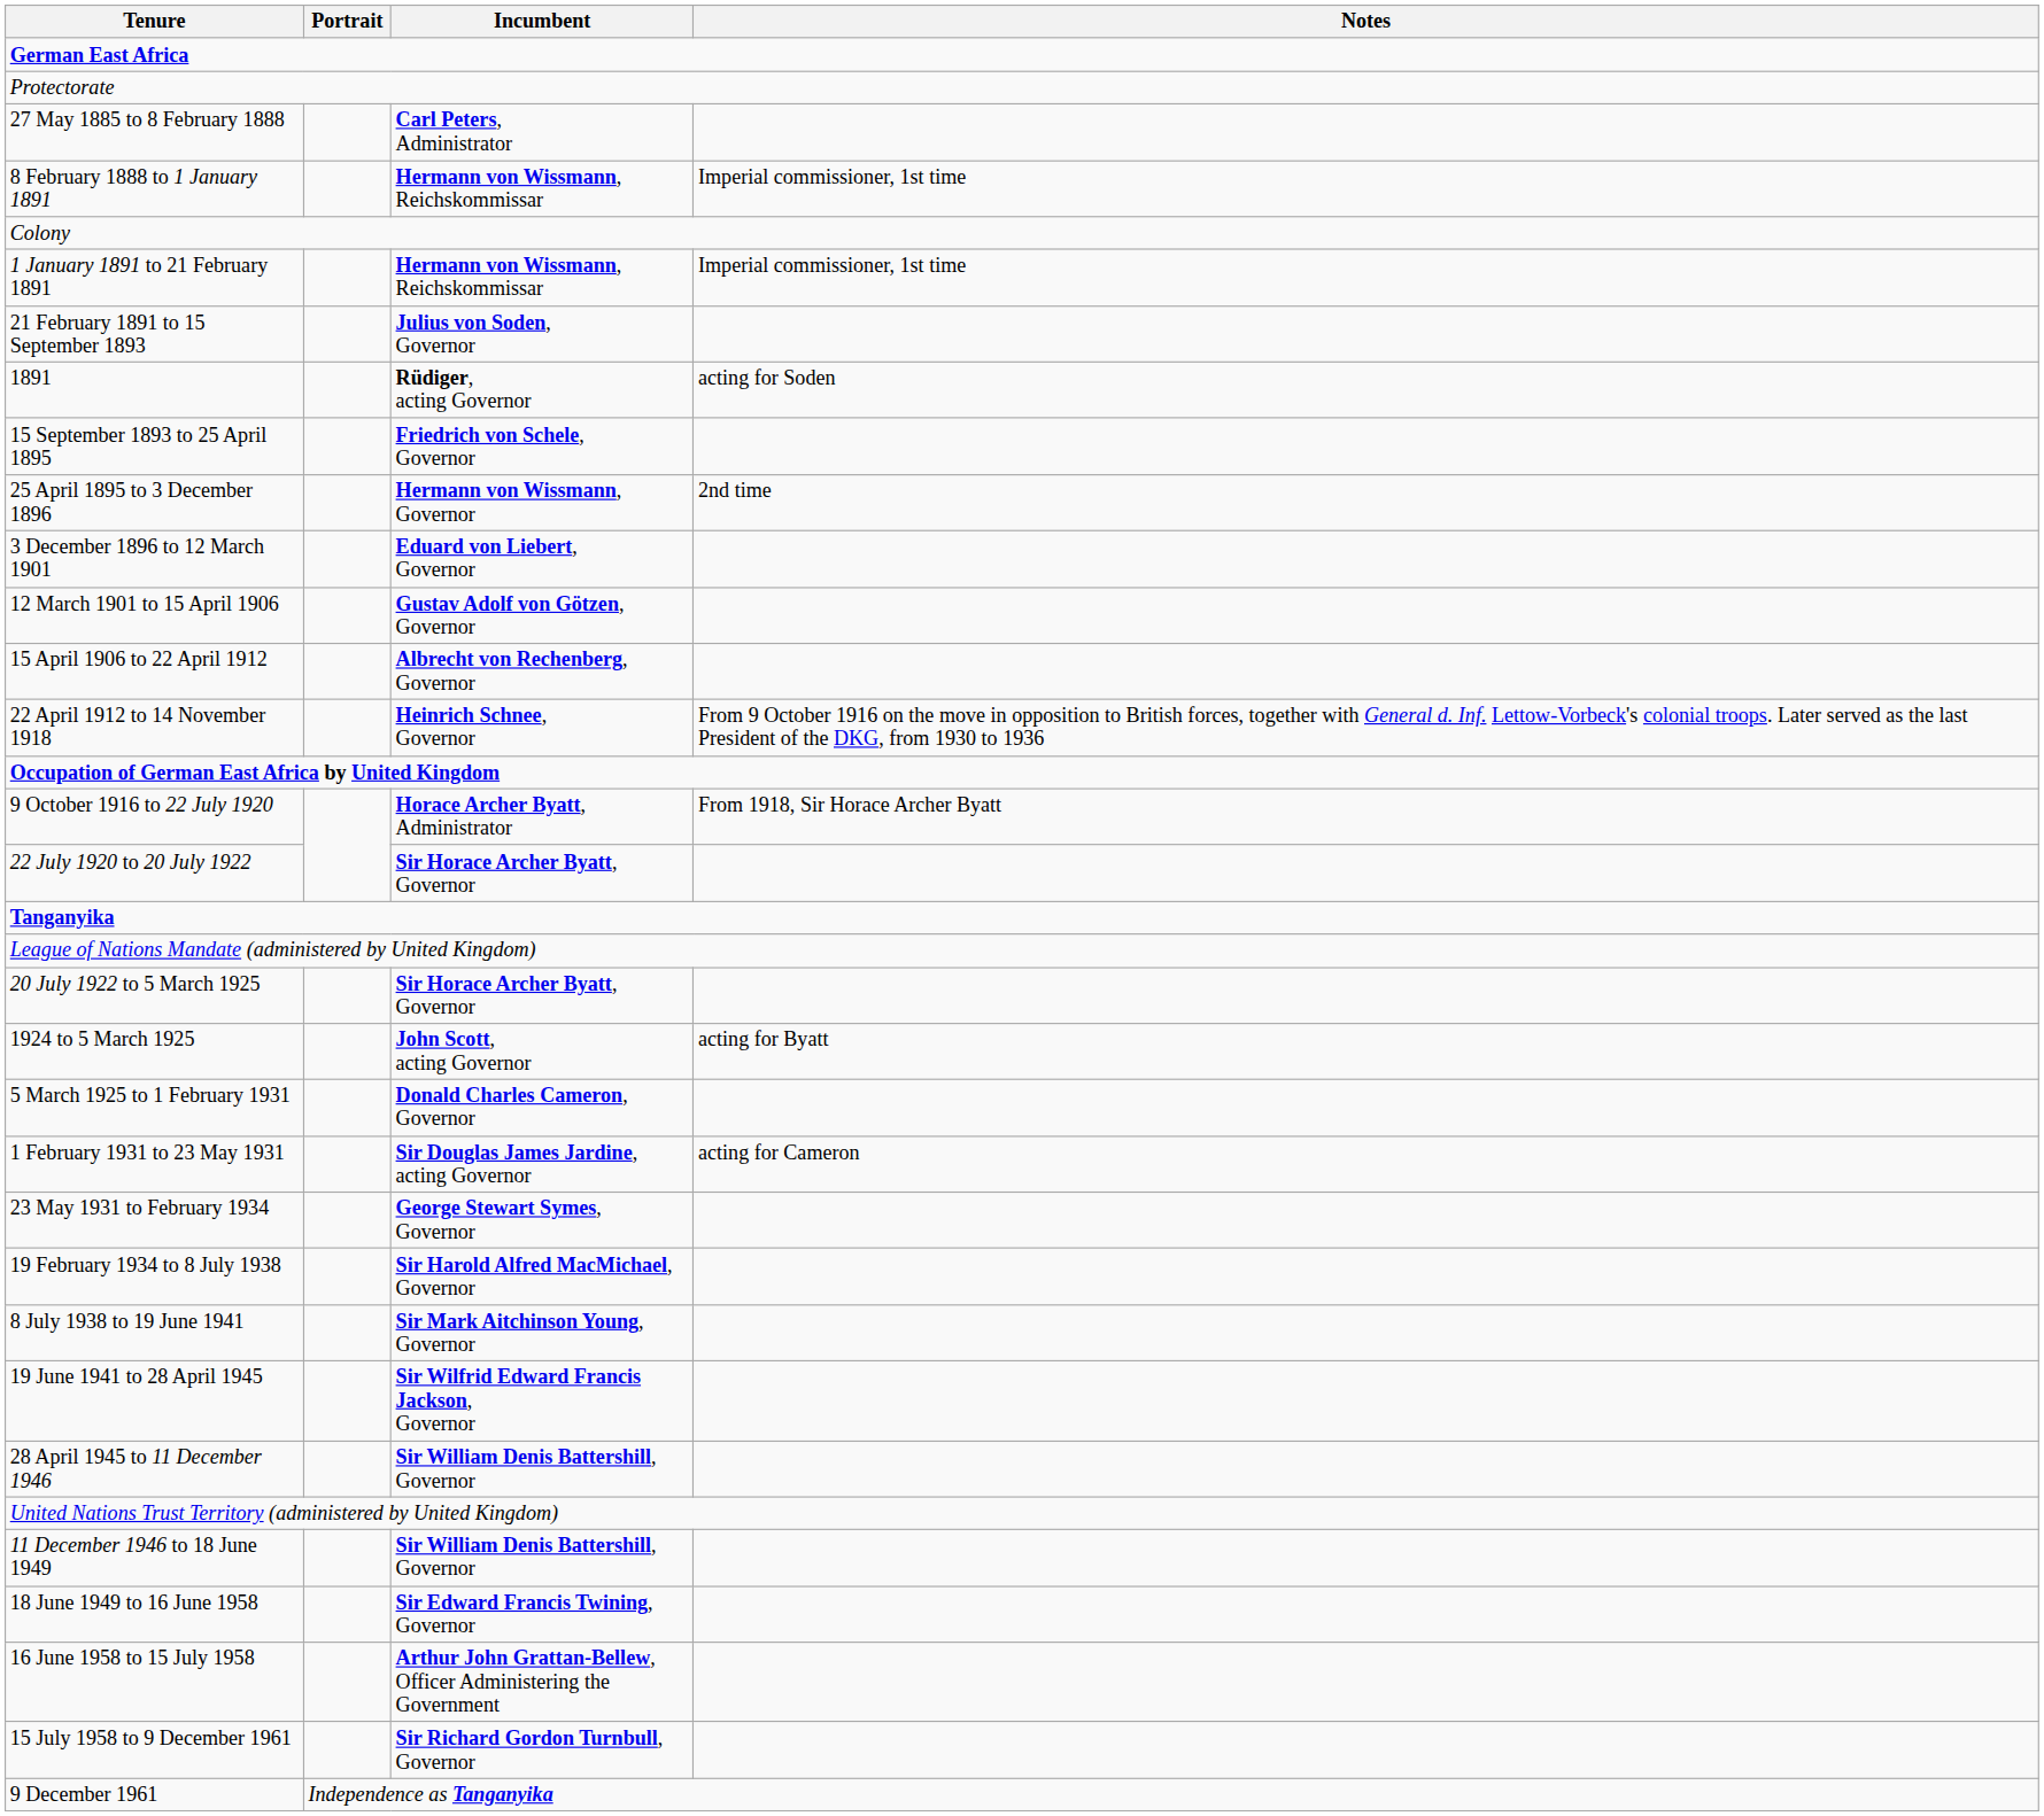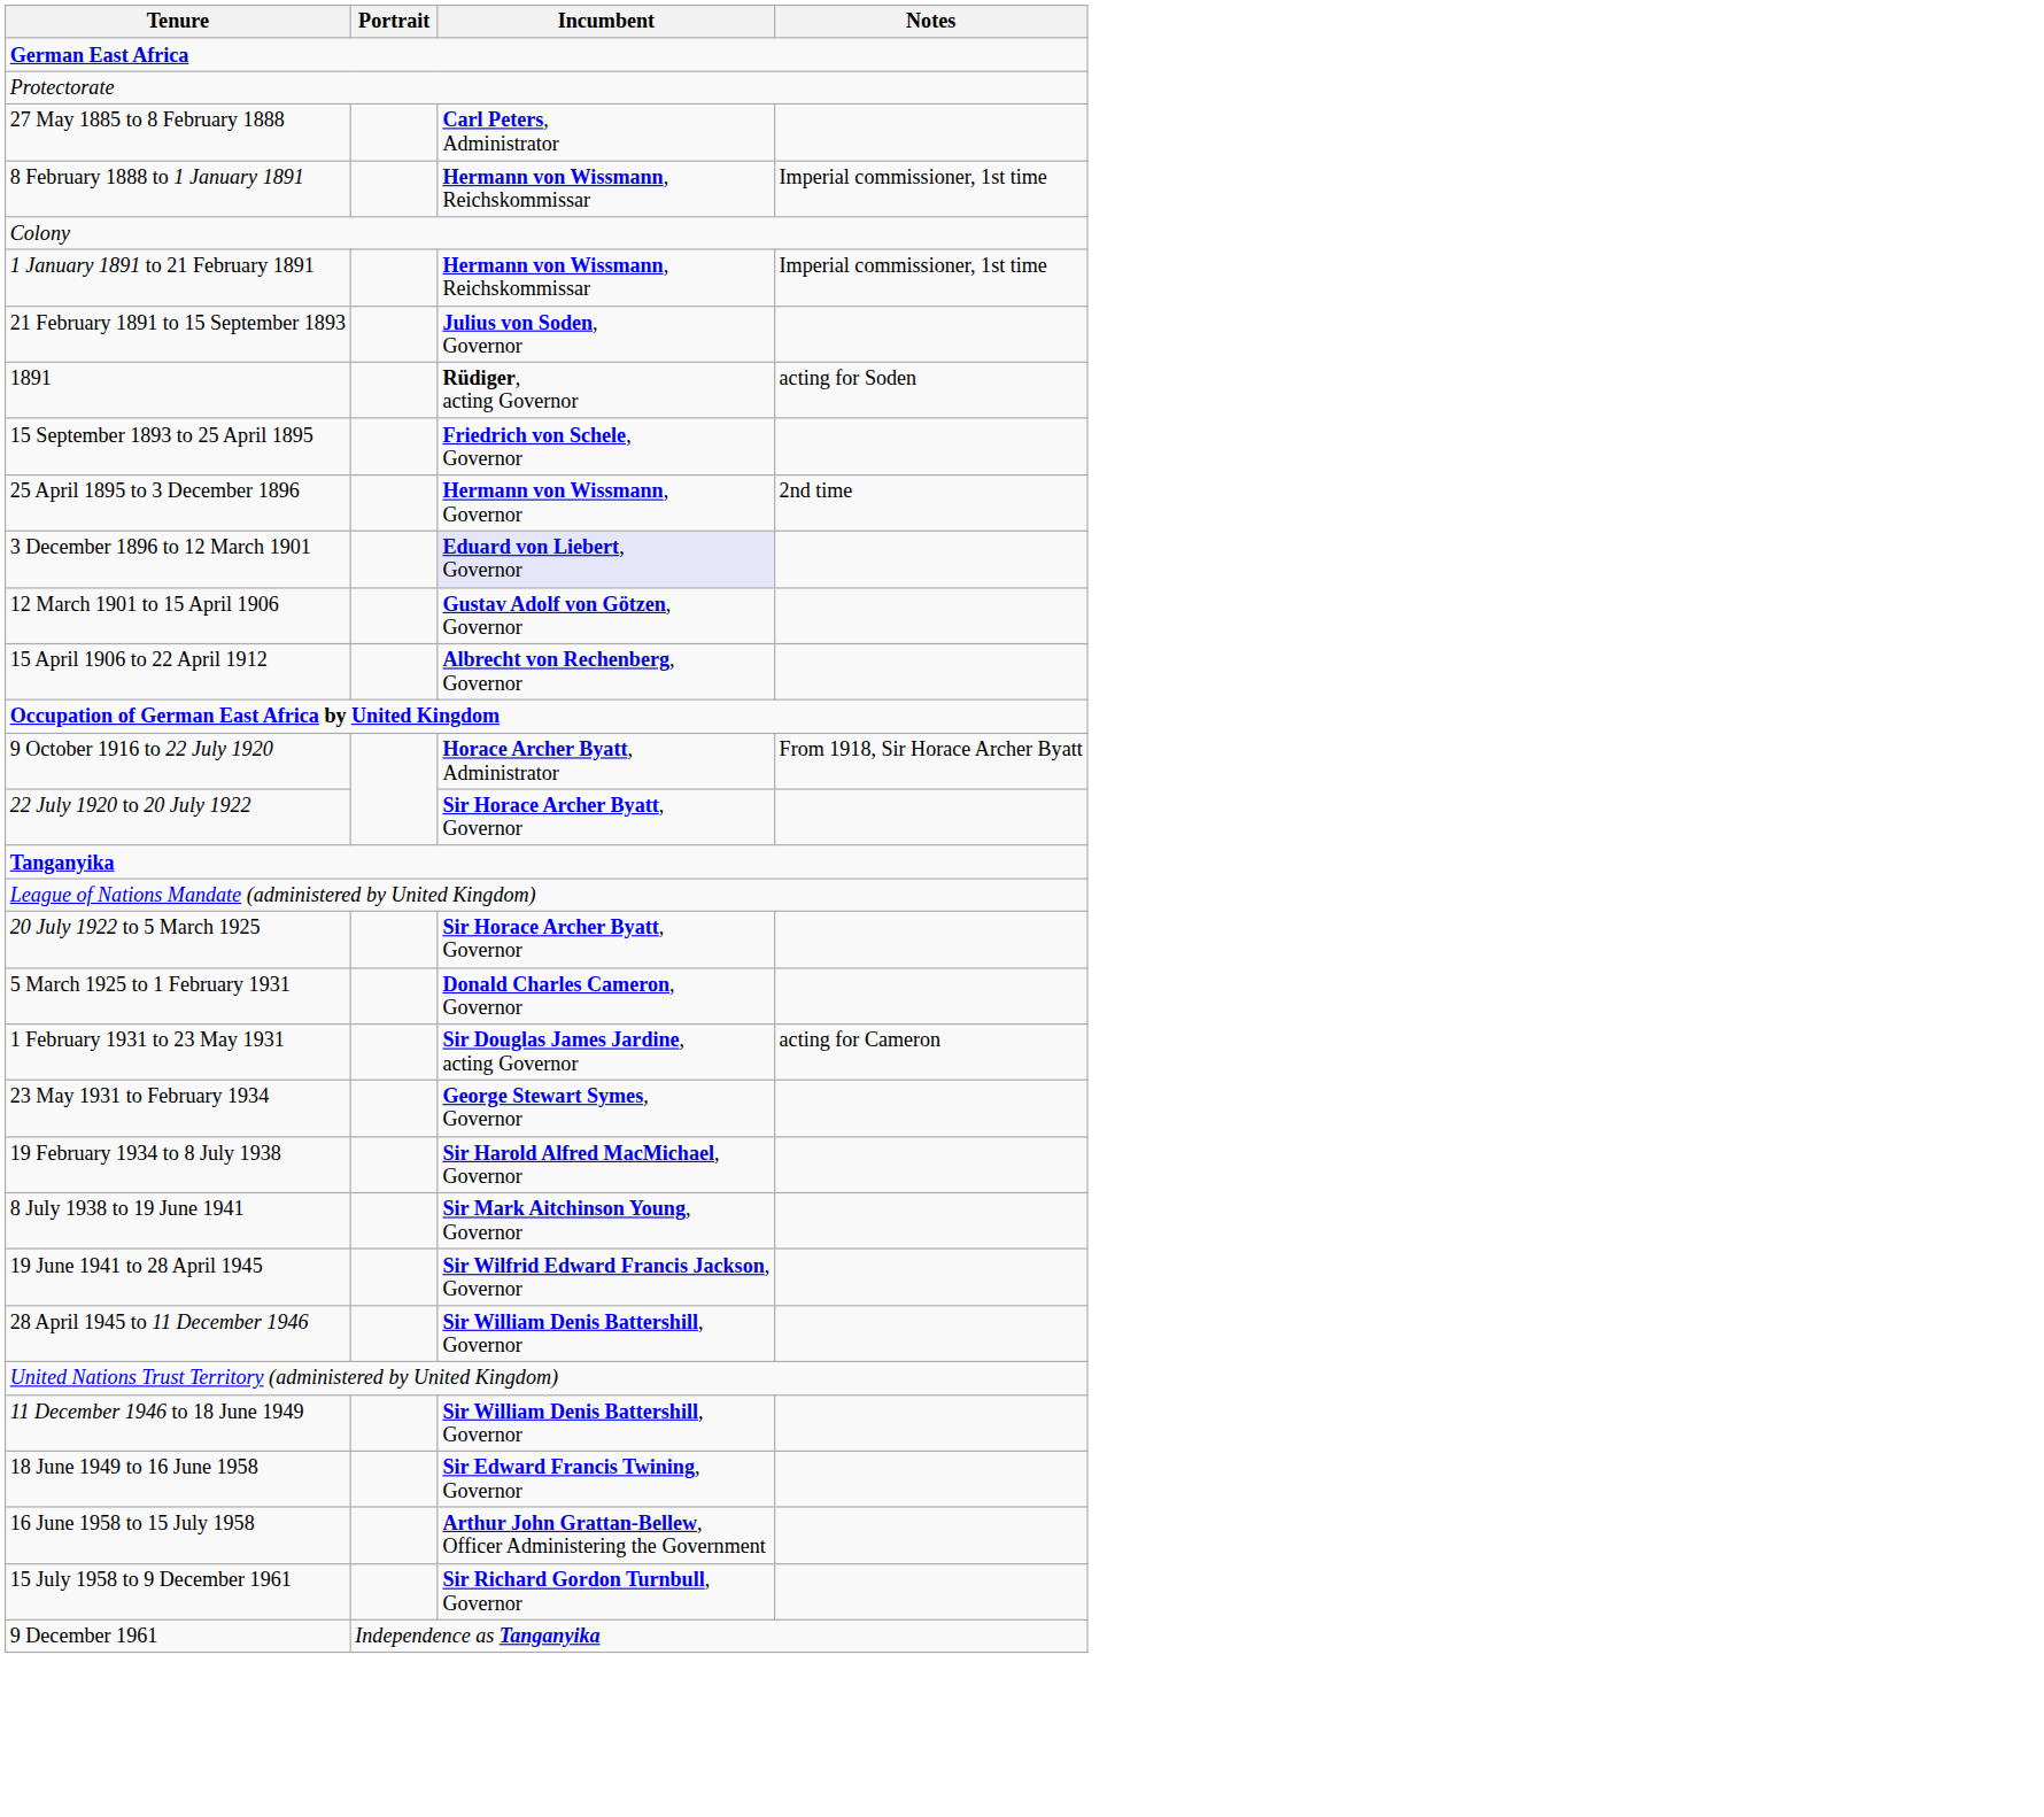 <table class="wikitable">
 <tr align=left>
 <th>Tenure</th>
 <th width=60px>Portrait</th>
 <th>Incumbent</th>
 <th>Notes</th>
 </tr>
 <tr valign=top>
 <td colspan="4"><strong><a href='#'>German East Africa</a></strong></td>
 </tr>
 <tr valign=top>
 <td colspan="4"><em>Protectorate</em></td>
 </tr>
 <tr valign=top>
 <td>27 May 1885 to 8 February 1888</td>
 <td></td>
 <td><strong><a href='#'>Carl Peters</a></strong>, <br>Administrator</td>
 <td></td>
 </tr>
 <tr valign=top>
 <td>8 February 1888 to <em>1 January 1891</em></td>
 <td></td>
 <td><strong><a href='#'>Hermann von Wissmann</a></strong>, <br>Reichskommissar</td>
 <td>Imperial commissioner, 1st time</td>
 </tr>
 <tr valign=top>
 <td colspan="4"><em>Colony</em></td>
 </tr>
 <tr valign=top>
 <td><em>1 January 1891</em> to 21 February 1891</td>
 <td></td>
 <td><strong><a href='#'>Hermann von Wissmann</a></strong>, <br>Reichskommissar</td>
 <td>Imperial commissioner, 1st time</td>
 </tr>
 <tr valign=top>
 <td>21 February 1891 to 15 September 1893</td>
 <td></td>
 <td><strong><a href='#'>Julius von Soden</a></strong>, <br>Governor</td>
 <td></td>
 </tr>
 <tr valign=top>
 <td>1891</td>
 <td></td>
 <td><strong>Rüdiger</strong>, <br>acting Governor</td>
 <td>acting for Soden</td>
 </tr>
 <tr valign=top>
 <td>15 September 1893 to 25 April 1895</td>
 <td></td>
 <td><strong><a href='#'>Friedrich von Schele</a></strong>, <br>Governor</td>
 <td></td>
 </tr>
 <tr valign=top>
 <td>25 April 1895 to 3 December 1896</td>
 <td></td>
 <td><strong><a href='#'>Hermann von Wissmann</a></strong>, <br>Governor</td>
 <td>2nd time</td>
 </tr>
 <tr valign=top>
 <td>3 December 1896 to 12 March 1901</td>
 <td></td>
-<td><strong><a href='#'>Eduard von Liebert</a></strong>, <br>Governor</td>
+<td style="background: lavender;"><strong><a href='#'>Eduard von Liebert</a></strong>, <br>Governor</td>
 <td></td>
 </tr>
 <tr valign=top>
 <td>12 March 1901 to 15 April 1906</td>
 <td></td>
 <td><strong><a href='#'>Gustav Adolf von Götzen</a></strong>, <br>Governor</td>
 <td></td>
 </tr>
 <tr valign=top>
 <td>15 April 1906 to 22 April 1912</td>
 <td></td>
 <td><strong><a href='#'>Albrecht von Rechenberg</a></strong>, <br>Governor</td>
 <td></td>
-</tr>
-<tr valign=top>
-<td>22 April 1912 to 14 November 1918</td>
-<td></td>
-<td><strong><a href='#'>Heinrich Schnee</a></strong>, <br>Governor</td>
-<td>From 9 October 1916 on the move in opposition to British forces, together with <a href='#'><em>General d. Inf.</em></a> <a href='#'>Lettow-Vorbeck</a>'s <a href='#'>colonial troops</a>. Later served as the last President of the <a href='#'>DKG</a>, from 1930 to 1936</td>
 </tr>
 <tr valign=top>
 <td colspan="4"><strong><a href='#'>Occupation of German East Africa</a> by <a href='#'>United Kingdom</a></strong></td>
 </tr>
 <tr valign=top>
 <td>9 October 1916 to <em>22 July 1920</em></td>
 <td rowspan=2></td>
 <td><strong><a href='#'>Horace Archer Byatt</a></strong>, <br>Administrator</td>
 <td>From 1918, Sir Horace Archer Byatt</td>
 </tr>
 <tr valign=top>
 <td><em>22 July 1920</em> to <em>20 July 1922</em></td>
 <td><strong><a href='#'>Sir Horace Archer Byatt</a></strong>, <br>Governor</td>
 <td></td>
 </tr>
 <tr valign=top>
 <td colspan="4"><strong><a href='#'>Tanganyika</a></strong></td>
 </tr>
 <tr valign=top>
 <td colspan="4"><em><a href='#'>League of Nations Mandate</a> (administered by United Kingdom)</em></td>
 </tr>
 <tr valign=top>
 <td><em>20 July 1922</em> to 5 March 1925</td>
 <td></td>
 <td><strong><a href='#'>Sir Horace Archer Byatt</a></strong>, <br>Governor</td>
 <td></td>
-</tr>
-<tr valign=top>
-<td>1924 to 5 March 1925</td>
-<td></td>
-<td><strong><a href='#'>John Scott</a></strong>, <br>acting Governor</td>
-<td>acting for Byatt</td>
 </tr>
 <tr valign=top>
 <td>5 March 1925 to 1 February 1931</td>
 <td></td>
 <td><strong><a href='#'>Donald Charles Cameron</a></strong>, <br>Governor</td>
 <td></td>
 </tr>
 <tr valign=top>
 <td>1 February 1931 to 23 May 1931</td>
 <td></td>
 <td><strong><a href='#'>Sir Douglas James Jardine</a></strong>, <br>acting Governor</td>
 <td>acting for Cameron</td>
 </tr>
 <tr valign=top>
 <td>23 May 1931 to February 1934</td>
 <td></td>
 <td><strong><a href='#'>George Stewart Symes</a></strong>, <br>Governor</td>
 <td></td>
 </tr>
 <tr valign=top>
 <td>19 February 1934 to 8 July 1938</td>
 <td></td>
 <td><strong><a href='#'>Sir Harold Alfred MacMichael</a></strong>, <br>Governor</td>
 <td></td>
 </tr>
 <tr valign=top>
 <td>8 July 1938 to 19 June 1941</td>
 <td></td>
 <td><strong><a href='#'>Sir Mark Aitchinson Young</a></strong>, <br>Governor</td>
 <td></td>
 </tr>
 <tr valign=top>
 <td>19 June 1941 to 28 April 1945</td>
 <td></td>
 <td><strong><a href='#'>Sir Wilfrid Edward Francis Jackson</a></strong>, <br>Governor</td>
 <td></td>
 </tr>
 <tr valign=top>
 <td>28 April 1945 to <em>11 December 1946</em></td>
 <td></td>
 <td><strong><a href='#'>Sir William Denis Battershill</a></strong>, <br>Governor</td>
 <td></td>
 </tr>
 <tr valign=top>
 <td colspan="4"><em><a href='#'>United Nations Trust Territory</a> (administered by United Kingdom)</em></td>
 </tr>
 <tr valign=top>
 <td><em>11 December 1946</em> to 18 June 1949</td>
 <td></td>
 <td><strong><a href='#'>Sir William Denis Battershill</a></strong>, <br>Governor</td>
 <td></td>
 </tr>
 <tr valign=top>
 <td>18 June 1949 to 16 June 1958</td>
 <td></td>
 <td><strong><a href='#'>Sir Edward Francis Twining</a></strong>, <br>Governor</td>
 <td></td>
 </tr>
 <tr valign=top>
 <td>16 June 1958 to 15 July 1958</td>
 <td></td>
 <td><strong><a href='#'>Arthur John Grattan-Bellew</a></strong>, <br>Officer Administering the Government</td>
 <td></td>
 </tr>
 <tr valign=top>
 <td>15 July 1958 to 9 December 1961</td>
 <td></td>
 <td><strong><a href='#'>Sir Richard Gordon Turnbull</a></strong>, <br>Governor</td>
 <td></td>
 </tr>
 <tr valign=top>
 <td>9 December 1961</td>
 <td colspan="3"><em>Independence as <strong><a href='#'>Tanganyika</a><strong><em></td>
 </tr>
 </table>
